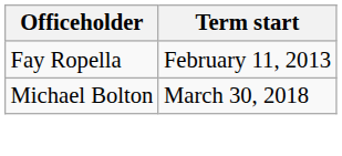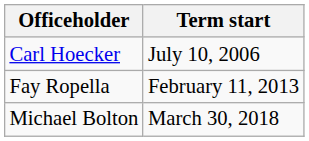 <table class="wikitable sortable">
 <tr style="vertical-align:bottom;">
 <th>Officeholder</th>
 <th>Term start</th>
+</tr>
+<tr>
+<td><a href='#'>Carl Hoecker</a></td>
+<td>July 10, 2006</td>
 </tr>
 <tr>
 <td>Fay Ropella</td>
 <td>February 11, 2013<br></td>
 </tr>
 <tr>
 <td>Michael Bolton</td>
 <td>March 30, 2018<br></td>
 </tr>
 </table>
